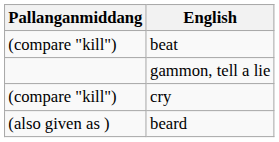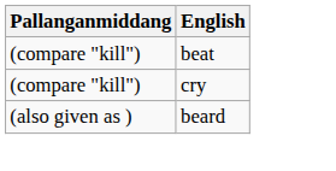 <table class="wikitable">
 <tr>
 <th>Pallanganmiddang</th>
 <th>English</th>
 </tr>
 <tr>
 <td> (compare  "kill")</td>
 <td>beat</td>
 </tr>
 <tr>
-<td></td>
-<td>gammon, tell a lie</td>
-</tr>
-<tr>
 <td> (compare  "kill")</td>
 <td>cry</td>
 </tr>
 <tr>
 <td> (also given as )</td>
 <td>beard</td>
 </tr>
 </table>
